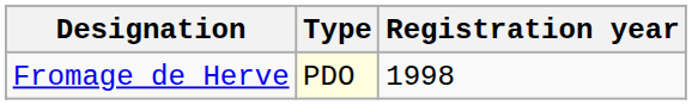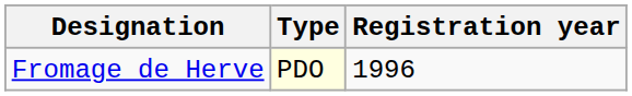 <table class="wikitable">
 <tr>
 <th>Designation</th>
 <th>Type</th>
 <th>Registration year</th>
 </tr>
 <tr>
 <td><a href='#'>Fromage de Herve</a></td>
 <td style="background: lightyellow;">PDO</td>
-<td>1998</td>
+<td>1996</td>
 </tr>
 </table>
